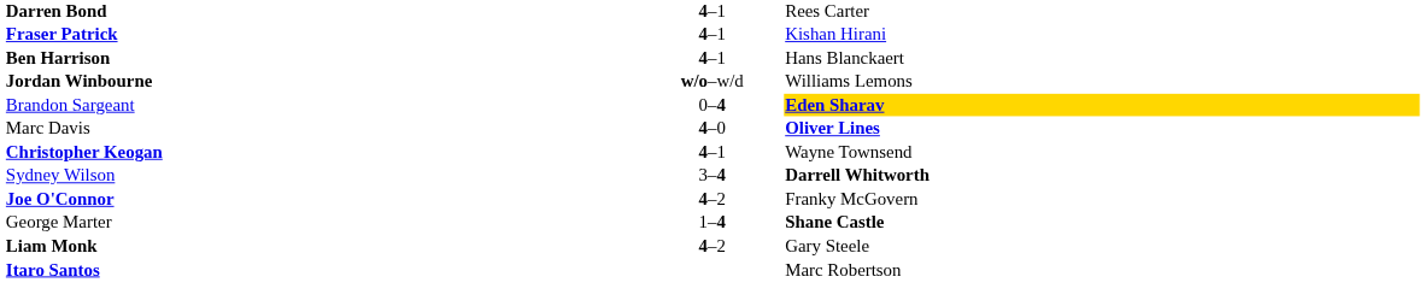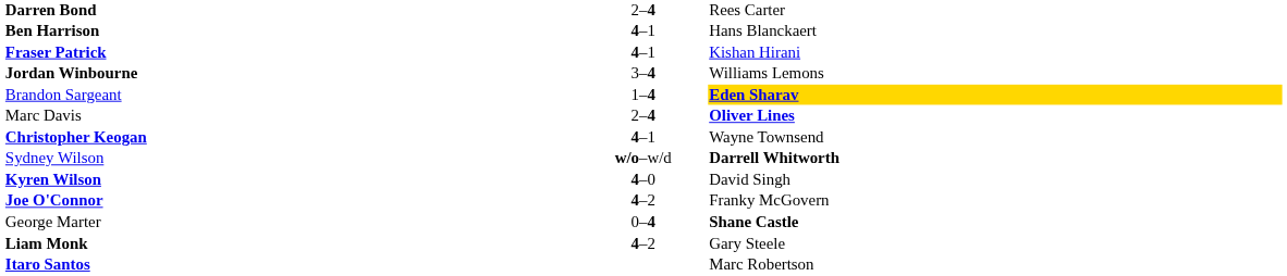 <table width="100%" cellspacing="1">
 <tr>
 <th width=45%></th>
 <th width=10%></th>
 <th width=45%></th>
 </tr>
 <tr>
 <td> <strong>Darren Bond</strong></td>
+<td align="center">2–<strong>4</strong></td>
+<td> Rees Carter</td>
+</tr>
+<tr>
+<td> <strong>Ben Harrison</strong></td>
 <td align="center"><strong>4</strong>–1</td>
-<td> Rees Carter</td>
+<td> Hans Blanckaert</td>
 </tr>
 <tr>
 <td> <strong><a href='#'>Fraser Patrick</a></strong></td>
 <td align="center"><strong>4</strong>–1</td>
 <td> <a href='#'>Kishan Hirani</a></td>
 </tr>
 <tr>
-<td> <strong>Ben Harrison</strong></td>
-<td align="center"><strong>4</strong>–1</td>
-<td> Hans Blanckaert</td>
-</tr>
-<tr>
 <td> <strong>Jordan Winbourne</strong></td>
-<td align="center"><strong>w/o</strong>–w/d</td>
+<td align="center">3–<strong>4</strong></td>
 <td> Williams Lemons</td>
 </tr>
 <tr>
 <td> <a href='#'>Brandon Sargeant</a></td>
-<td align="center">0–<strong>4</strong></td>
+<td align="center">1–<strong>4</strong></td>
 <td style="background: gold;"> <strong><a href='#'>Eden Sharav</a></strong></td>
 </tr>
 <tr>
 <td> Marc Davis</td>
-<td align="center"><strong>4</strong>–0</td>
+<td align="center">2–<strong>4</strong></td>
 <td> <strong><a href='#'>Oliver Lines</a></strong></td>
 </tr>
 <tr>
 <td> <strong><a href='#'>Christopher Keogan</a></strong></td>
 <td align="center"><strong>4</strong>–1</td>
 <td> Wayne Townsend</td>
 </tr>
 <tr>
 <td> <a href='#'>Sydney Wilson</a></td>
-<td align="center">3–<strong>4</strong></td>
+<td align="center"><strong>w/o</strong>–w/d</td>
 <td> <strong>Darrell Whitworth</strong></td>
+</tr>
+<tr>
+<td> <strong><a href='#'>Kyren Wilson</a></strong></td>
+<td align="center"><strong>4</strong>–0</td>
+<td> David Singh</td>
 </tr>
 <tr>
 <td> <strong><a href='#'>Joe O'Connor</a></strong></td>
 <td align="center"><strong>4</strong>–2</td>
 <td> Franky McGovern</td>
 </tr>
 <tr>
 <td> George Marter</td>
-<td align="center">1–<strong>4</strong></td>
+<td align="center">0–<strong>4</strong></td>
 <td> <strong>Shane Castle</strong></td>
 </tr>
 <tr>
 <td> <strong>Liam Monk</strong></td>
 <td align="center"><strong>4</strong>–2</td>
 <td> Gary Steele</td>
 </tr>
 <tr>
 <td> <strong><a href='#'>Itaro Santos</a></strong></td>
 <td align="center"></td>
 <td> Marc Robertson</td>
 </tr>
 </table>
